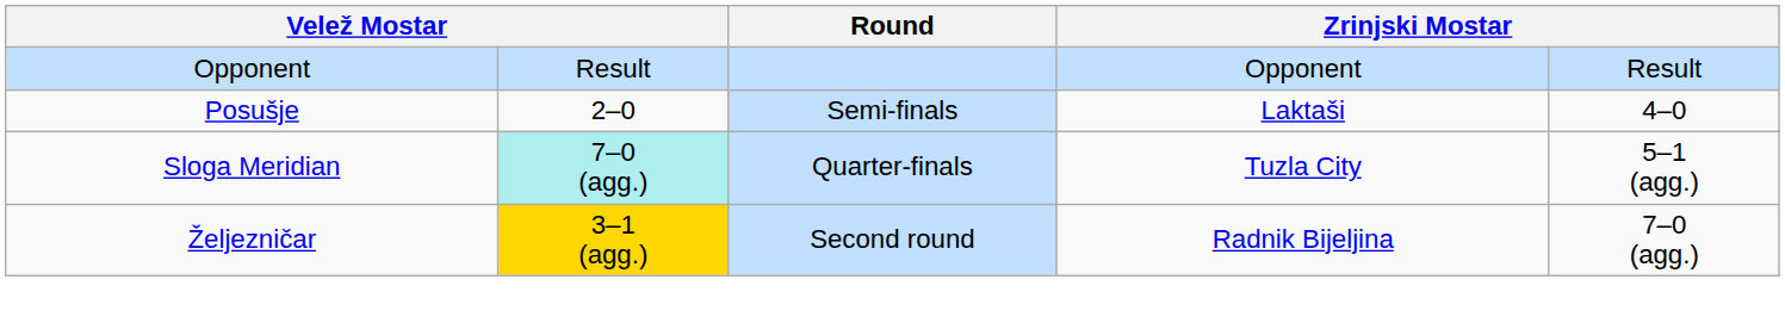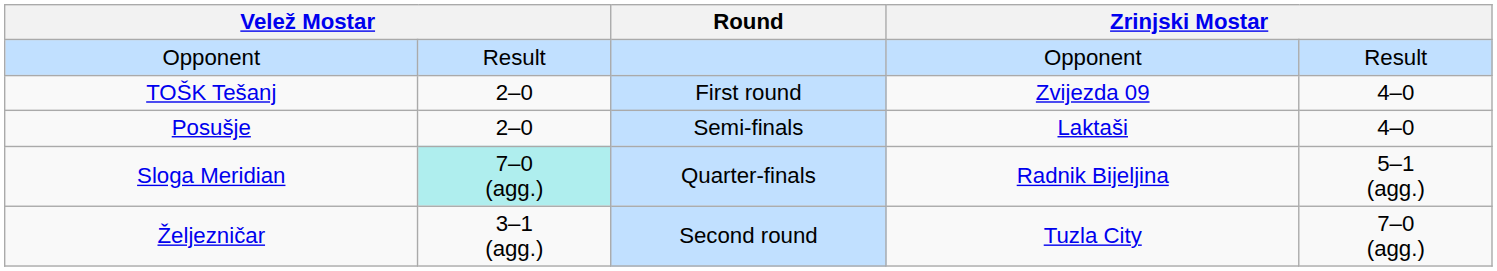 <table class="wikitable" style="text-align: center;">
 <tr>
 <th colspan=2><a href='#'>Velež Mostar</a></th>
 <th>Round</th>
 <th colspan=2><a href='#'>Zrinjski Mostar</a></th>
 </tr>
 <tr bgcolor=#c1e0ff>
 <td width=15%>Opponent</td>
 <td width=7%>Result</td>
 <td width=10%></td>
 <td width=15%>Opponent</td>
 <td width=7%>Result</td>
 </tr>
 <tr>
+<td rowspan=1 align=center><a href='#'>TOŠK Tešanj</a></td>
+<td>2–0</td>
+<td rowspan=1 bgcolor=#c1e0ff>First round</td>
+<td rowspan=1 align=center><a href='#'>Zvijezda 09</a></td>
+<td>4–0</td>
+</tr>
+<tr>
 <td rowspan=1 align=center><a href='#'>Posušje</a></td>
 <td>2–0</td>
 <td rowspan=1 bgcolor=#c1e0ff>Semi-finals</td>
 <td rowspan=1 align=center><a href='#'>Laktaši</a></td>
 <td>4–0</td>
 </tr>
 <tr>
 <td rowspan=1 align=center><a href='#'>Sloga Meridian</a></td>
 <td style="background: paleturquoise;">7–0 <br> (agg.)</td>
 <td rowspan=1 bgcolor=#c1e0ff>Quarter-finals</td>
-<td rowspan=1 align=center><a href='#'>Tuzla City</a></td>
+<td rowspan=1 align=center><a href='#'>Radnik Bijeljina</a></td>
 <td>5–1 <br> (agg.)</td>
 </tr>
 <tr>
 <td rowspan=1 align=center><a href='#'>Željezničar</a></td>
-<td style="background: gold;">3–1 <br> (agg.)</td>
+<td>3–1 <br> (agg.)</td>
 <td rowspan=1 bgcolor=#c1e0ff>Second round</td>
-<td rowspan=1 align=center><a href='#'>Radnik Bijeljina</a></td>
+<td rowspan=1 align=center><a href='#'>Tuzla City</a></td>
 <td>7–0 <br> (agg.)</td>
 </tr>
 </table>
